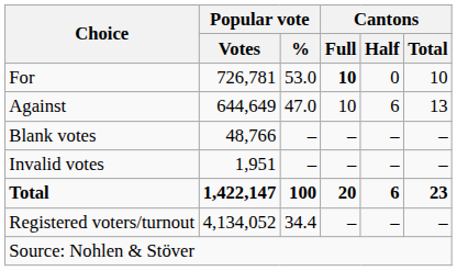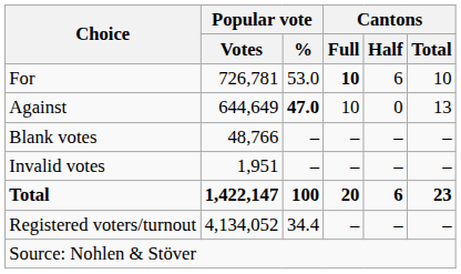 <table class=wikitable style=text-align:right>
 <tr>
 <th rowspan=2>Choice</th>
 <th colspan=2>Popular vote</th>
 <th colspan=3>Cantons</th>
 </tr>
 <tr>
 <th>Votes</th>
 <th>%</th>
 <th>Full</th>
 <th>Half</th>
 <th>Total</th>
 </tr>
 <tr>
 <td align=left>For</td>
 <td>726,781</td>
 <td>53.0</td>
 <td><strong>10</strong></td>
-<td>0</td>
+<td>6</td>
 <td>10</td>
 </tr>
 <tr>
 <td align=left>Against</td>
 <td>644,649</td>
-<td>47.0</td>
+<td><strong>47.0</strong></td>
 <td>10</td>
-<td>6</td>
+<td>0</td>
 <td>13</td>
 </tr>
 <tr>
 <td align=left>Blank votes</td>
 <td>48,766</td>
 <td>–</td>
 <td>–</td>
 <td>–</td>
 <td>–</td>
 </tr>
 <tr>
 <td align=left>Invalid votes</td>
 <td>1,951</td>
 <td>–</td>
 <td>–</td>
 <td>–</td>
 <td>–</td>
 </tr>
 <tr>
 <td align=left><strong>Total</strong></td>
 <td><strong>1,422,147</strong></td>
 <td><strong>100</strong></td>
 <td><strong>20</strong></td>
 <td><strong>6</strong></td>
 <td><strong>23</strong></td>
 </tr>
 <tr>
 <td align=left>Registered voters/turnout</td>
 <td>4,134,052</td>
 <td>34.4</td>
 <td>–</td>
 <td>–</td>
 <td>–</td>
 </tr>
 <tr>
 <td align=left colspan=11>Source: Nohlen & Stöver</td>
 </tr>
 </table>
